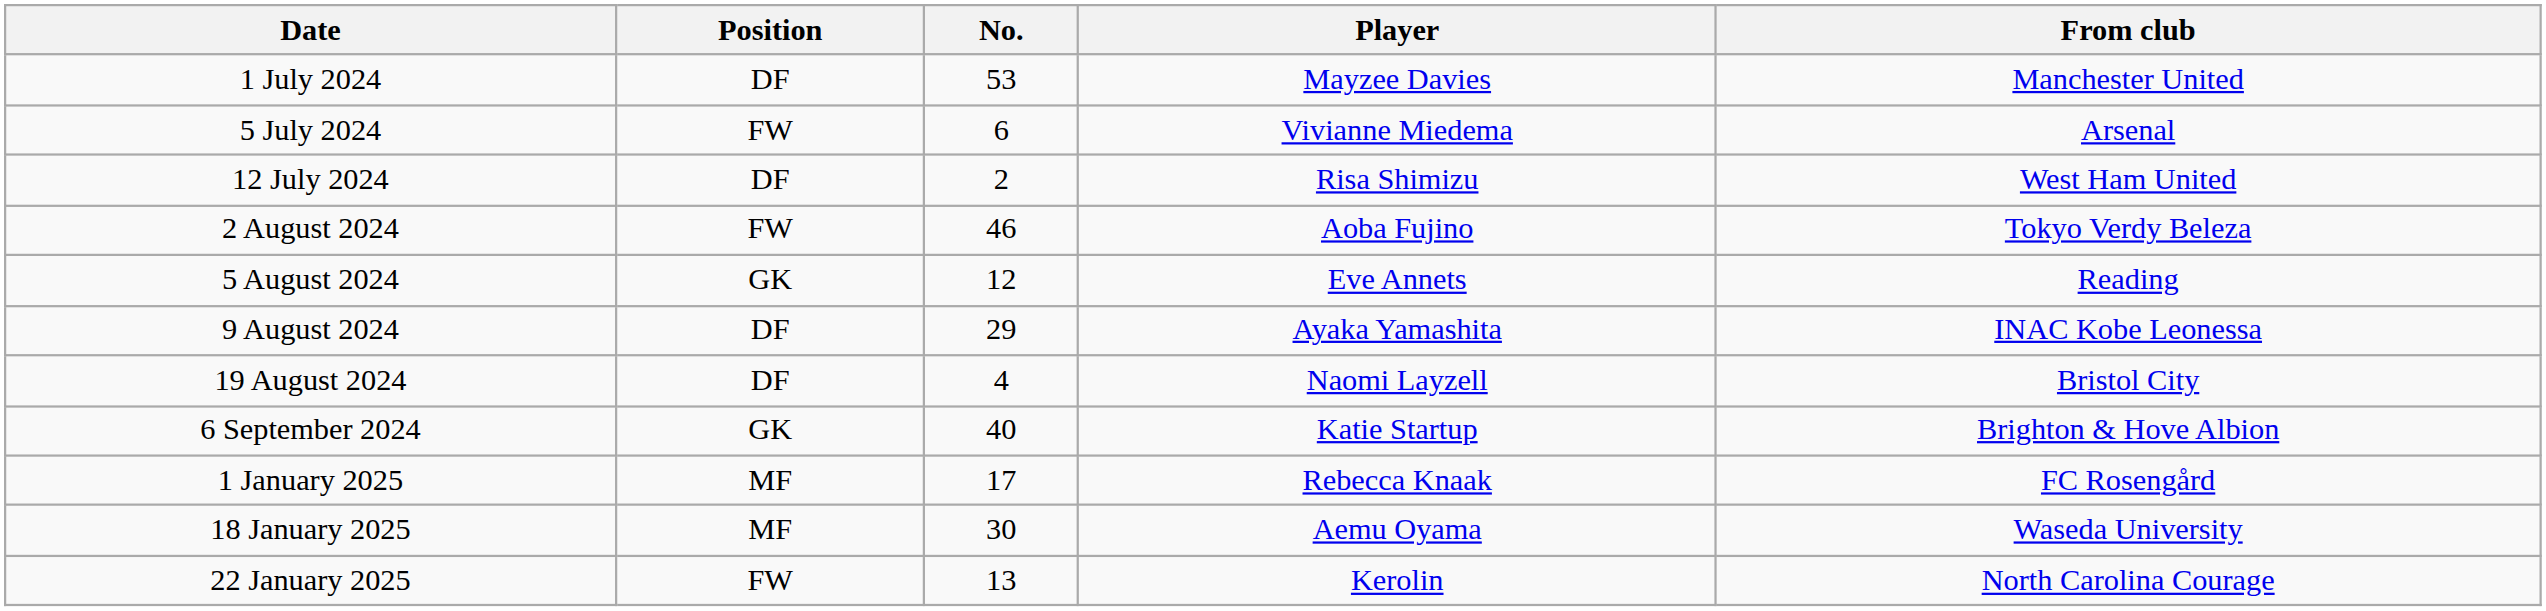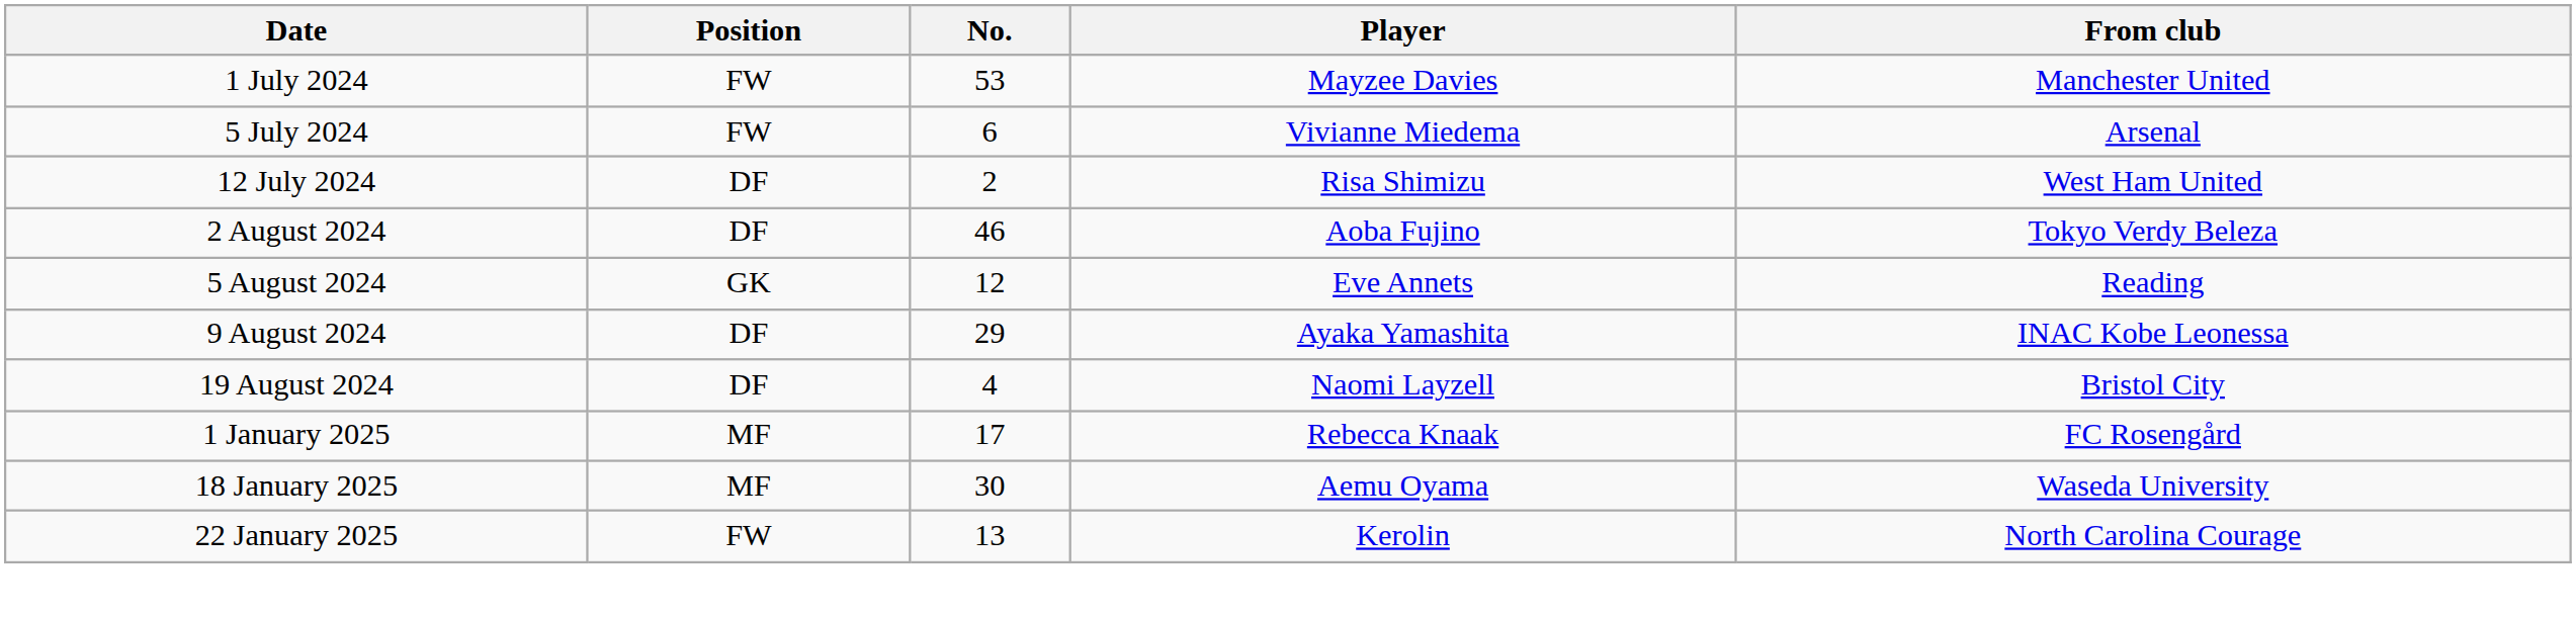 <table class="wikitable sortable" style="width:90%; text-align:center; font-size:85%; text-align:centre;">
 <tr>
 <th>Date</th>
 <th>Position</th>
 <th>No.</th>
 <th>Player</th>
 <th>From club</th>
 </tr>
 <tr>
 <td>1 July 2024</td>
-<td>DF</td>
+<td>FW</td>
 <td>53</td>
 <td> <a href='#'>Mayzee Davies</a></td>
 <td> <a href='#'>Manchester United</a></td>
 </tr>
 <tr>
 <td>5 July 2024</td>
 <td>FW</td>
 <td>6</td>
 <td> <a href='#'>Vivianne Miedema</a></td>
 <td> <a href='#'>Arsenal</a></td>
 </tr>
 <tr>
 <td>12 July 2024</td>
 <td>DF</td>
 <td>2</td>
 <td> <a href='#'>Risa Shimizu</a></td>
 <td> <a href='#'>West Ham United</a></td>
 </tr>
 <tr>
 <td>2 August 2024</td>
-<td>FW</td>
+<td>DF</td>
 <td>46</td>
 <td> <a href='#'>Aoba Fujino</a></td>
 <td> <a href='#'>Tokyo Verdy Beleza</a></td>
 </tr>
 <tr>
 <td>5 August 2024</td>
 <td>GK</td>
 <td>12</td>
 <td> <a href='#'>Eve Annets</a></td>
 <td> <a href='#'>Reading</a></td>
 </tr>
 <tr>
 <td>9 August 2024</td>
 <td>DF</td>
 <td>29</td>
 <td> <a href='#'>Ayaka Yamashita</a></td>
 <td> <a href='#'>INAC Kobe Leonessa</a></td>
 </tr>
 <tr>
 <td>19 August 2024</td>
 <td>DF</td>
 <td>4</td>
 <td> <a href='#'>Naomi Layzell</a></td>
 <td> <a href='#'>Bristol City</a></td>
 </tr>
 <tr>
-<td>6 September 2024</td>
-<td>GK</td>
-<td>40</td>
-<td> <a href='#'>Katie Startup</a></td>
-<td> <a href='#'>Brighton & Hove Albion</a></td>
-</tr>
-<tr>
 <td>1 January 2025</td>
 <td>MF</td>
 <td>17</td>
 <td> <a href='#'>Rebecca Knaak</a></td>
 <td> <a href='#'>FC Rosengård</a></td>
 </tr>
 <tr>
 <td>18 January 2025</td>
 <td>MF</td>
 <td>30</td>
 <td> <a href='#'>Aemu Oyama</a></td>
 <td> <a href='#'>Waseda University</a></td>
 </tr>
 <tr>
 <td>22 January 2025</td>
 <td>FW</td>
 <td>13</td>
 <td> <a href='#'>Kerolin</a></td>
 <td> <a href='#'>North Carolina Courage</a></td>
 </tr>
 </table>
